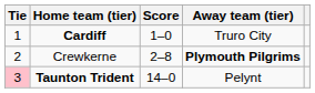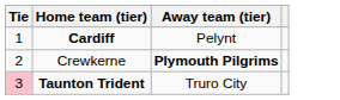 <table class="wikitable" style="text-align:center; font-size:85%">
 <tr>
 <th>Tie</th>
 <th>Home team (tier)</th>
-<th>Score</th>
 <th>Away team (tier)</th>
 <th></th>
 </tr>
 <tr>
 <td align="center">1</td>
 <td><strong>Cardiff</strong></td>
-<td align="center">1–0</td>
-<td>Truro City</td>
+<td>Pelynt</td>
 <td></td>
 </tr>
 <tr>
 <td align="center">2</td>
 <td>Crewkerne</td>
-<td align="center">2–8</td>
 <td><strong>Plymouth Pilgrims</strong></td>
 <td></td>
 </tr>
 <tr>
 <td align="center" style="background: pink;">3</td>
 <td><strong>Taunton Trident</strong></td>
-<td align="center">14–0</td>
-<td>Pelynt</td>
+<td>Truro City</td>
 <td></td>
 </tr>
 </table>
